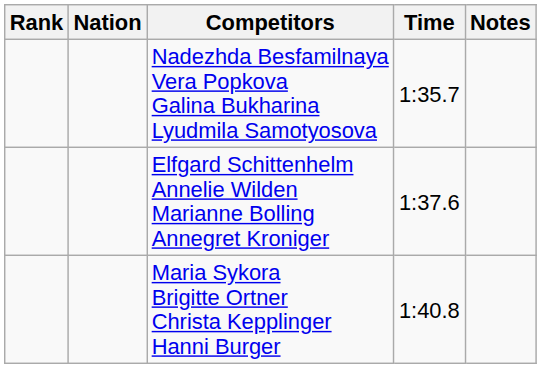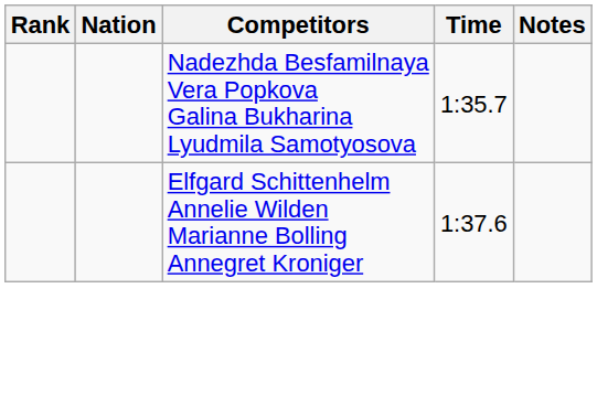 <table class="wikitable sortable" style="text-align:center; font-size:95%">
 <tr>
 <th>Rank</th>
 <th>Nation</th>
 <th>Competitors</th>
 <th>Time</th>
 <th>Notes</th>
 </tr>
 <tr>
 <td></td>
 <td align=left></td>
 <td align=left><a href='#'>Nadezhda Besfamilnaya</a><br><a href='#'>Vera Popkova</a><br><a href='#'>Galina Bukharina</a><br><a href='#'>Lyudmila Samotyosova</a></td>
 <td>1:35.7</td>
 <td></td>
 </tr>
 <tr>
 <td></td>
 <td align=left></td>
 <td align=left><a href='#'>Elfgard Schittenhelm</a><br><a href='#'>Annelie Wilden</a><br><a href='#'>Marianne Bolling</a><br><a href='#'>Annegret Kroniger</a></td>
 <td>1:37.6</td>
 <td></td>
 </tr>
-<tr>
-<td></td>
-<td align=left></td>
-<td align=left><a href='#'>Maria Sykora</a><br><a href='#'>Brigitte Ortner</a><br><a href='#'>Christa Kepplinger</a><br><a href='#'>Hanni Burger</a></td>
-<td>1:40.8</td>
-<td></td>
-</tr>
 </table>
